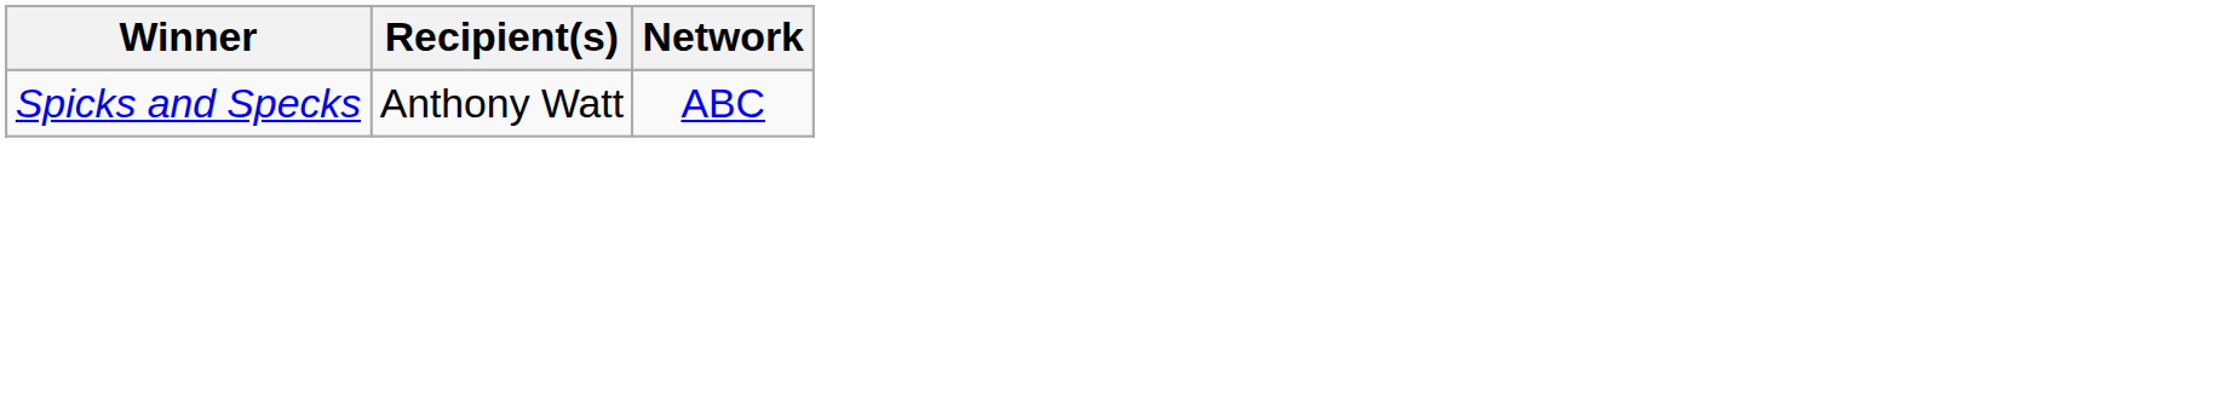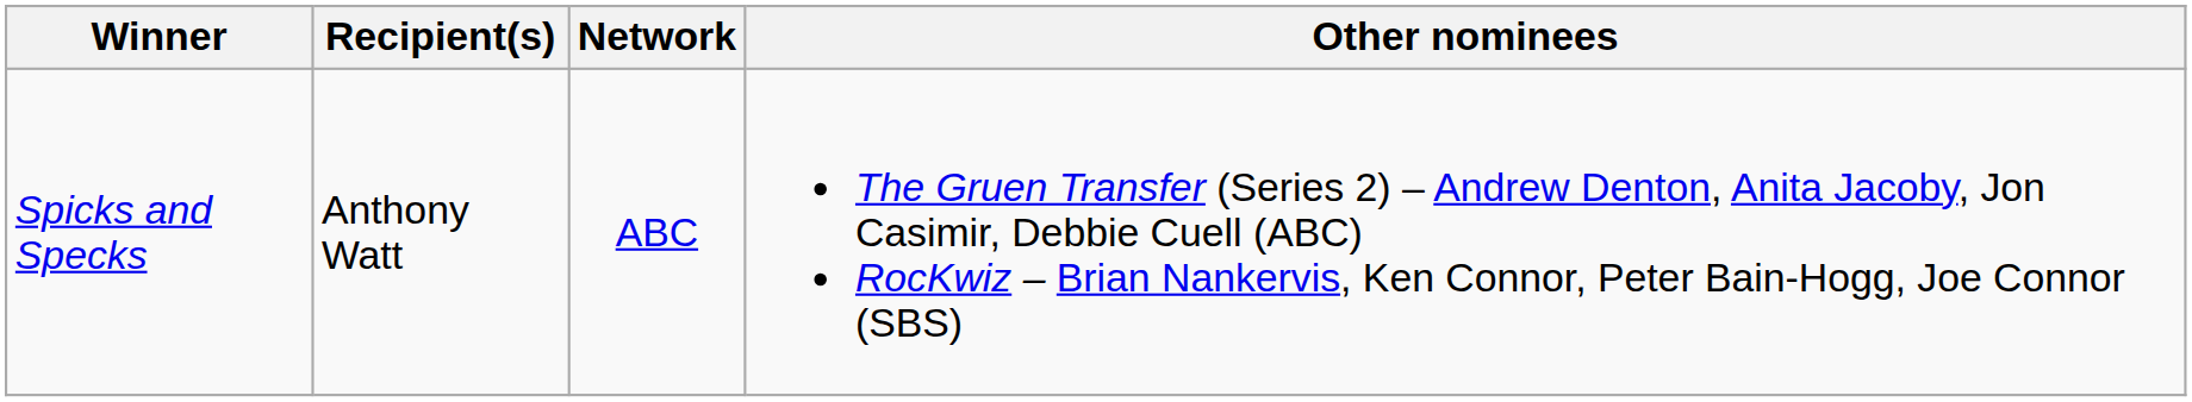 <table class="wikitable">
 <tr>
 <th>Winner</th>
 <th>Recipient(s)</th>
 <th>Network</th>
+<th>Other nominees</th>
 </tr>
 <tr>
 <td><em><a href='#'>Spicks and Specks</a></em></td>
 <td>Anthony Watt</td>
 <td align="center"><a href='#'>ABC</a></td>
+<td><br><ul><li><em><a href='#'>The Gruen Transfer</a></em> (Series 2) – <a href='#'>Andrew Denton</a>, <a href='#'>Anita Jacoby</a>, Jon Casimir, Debbie Cuell (ABC)</li><li><em><a href='#'>RocKwiz</a> –</em> <a href='#'>Brian Nankervis</a>, Ken Connor, Peter Bain-Hogg, Joe Connor (SBS)</li></ul></td>
 </tr>
 </table>
